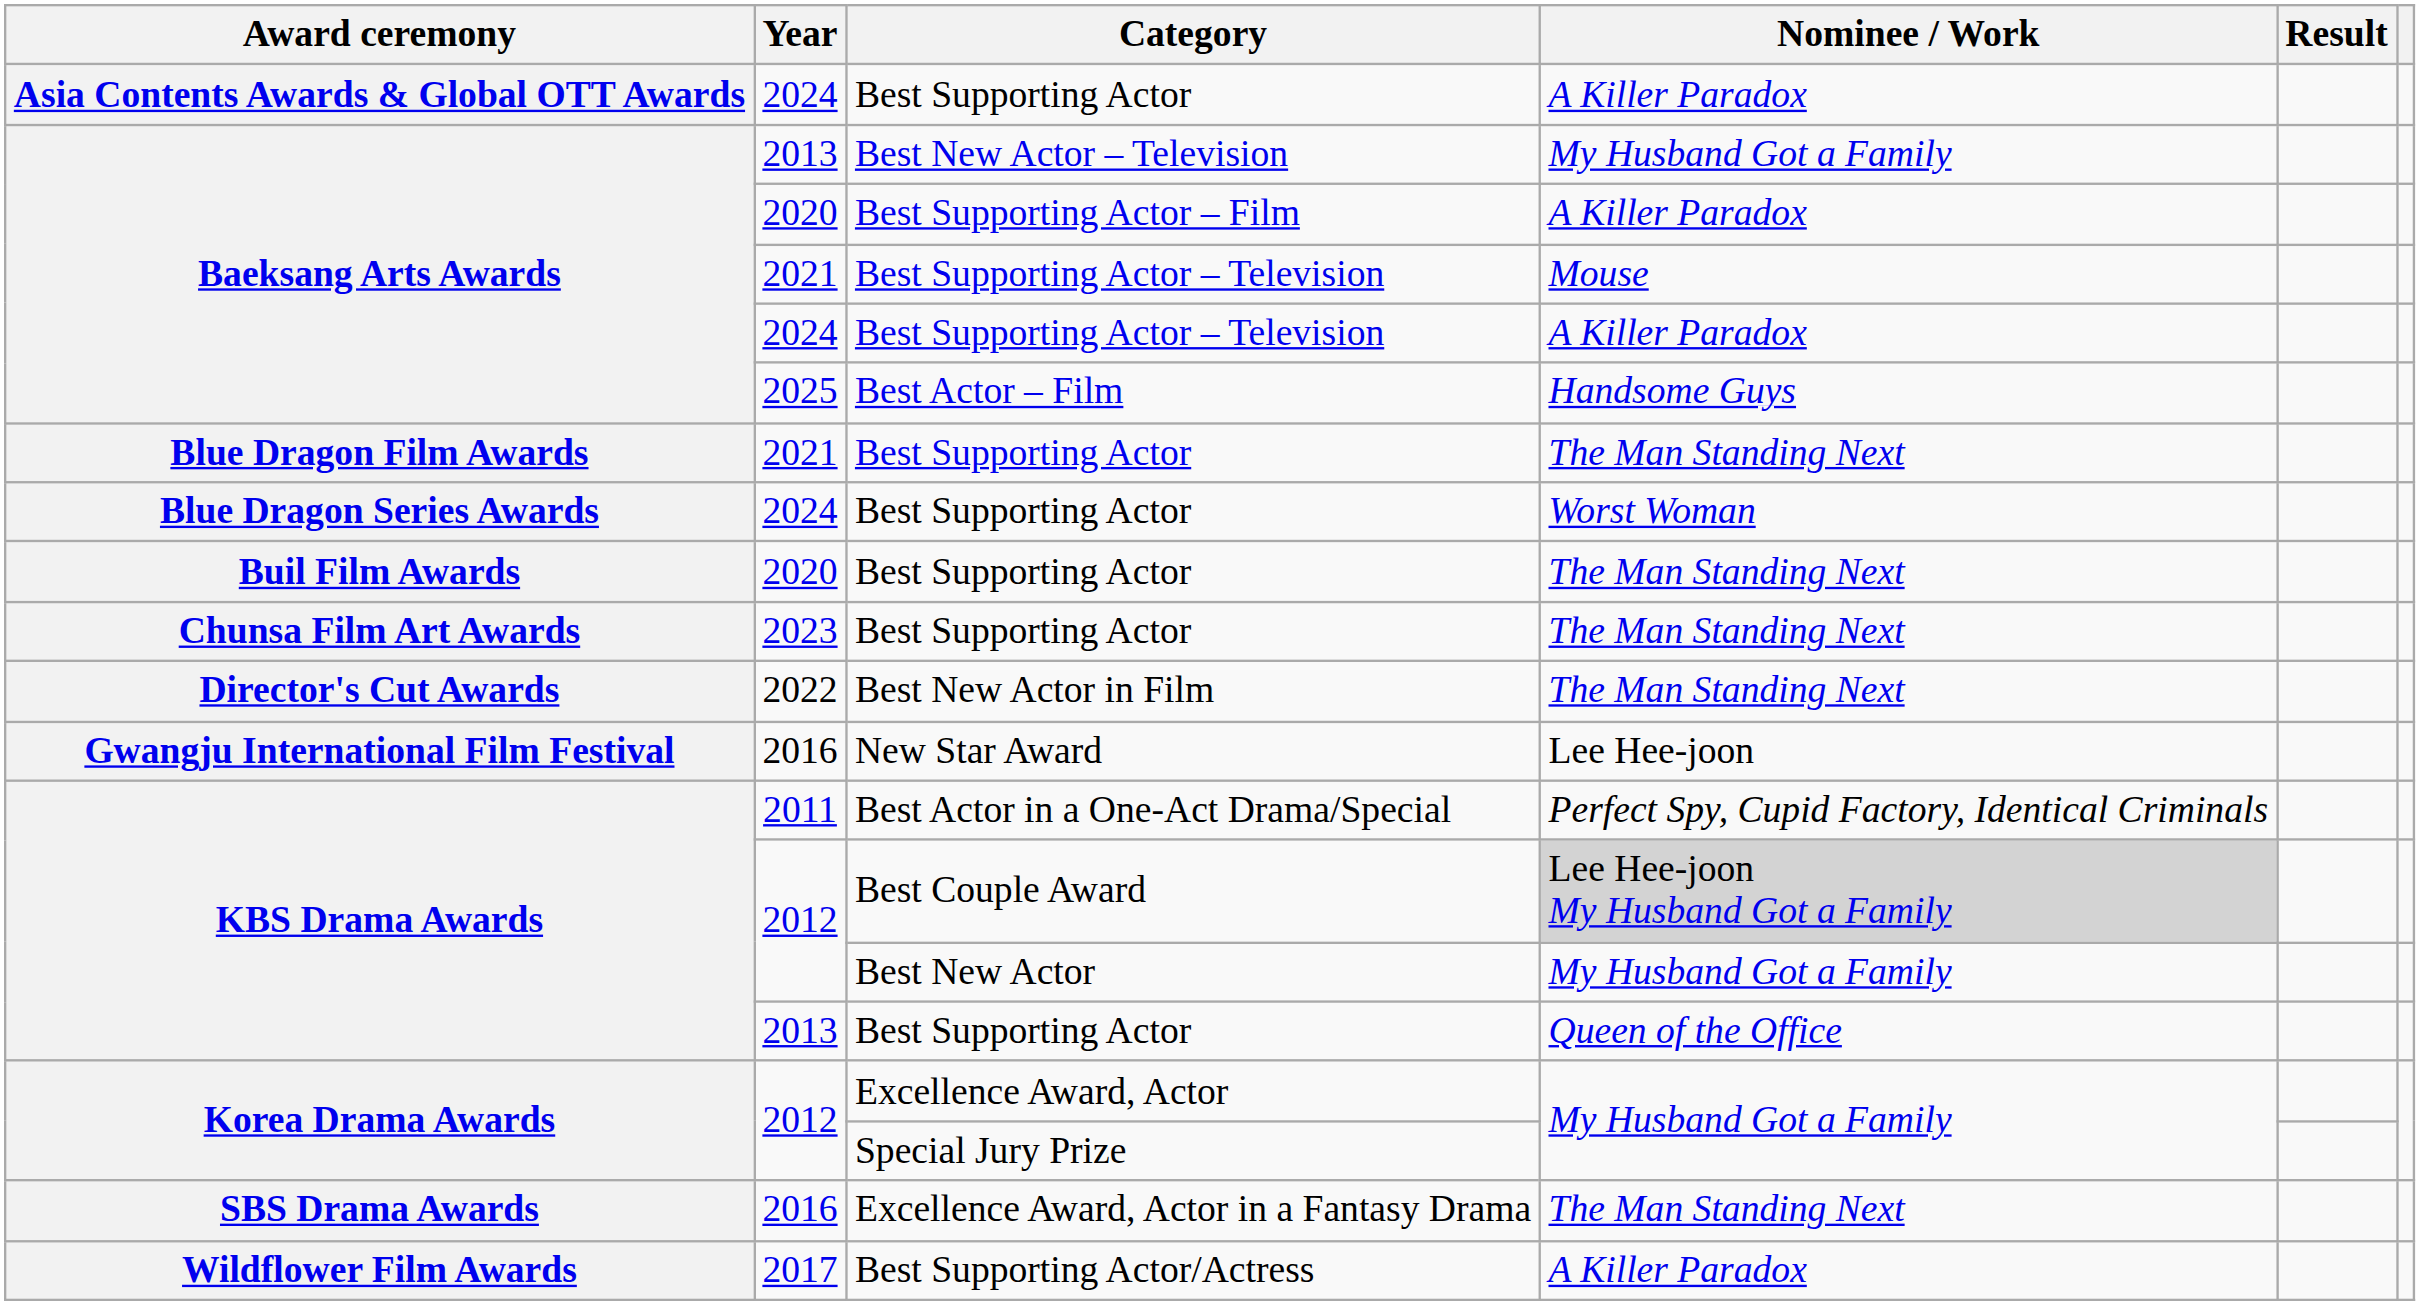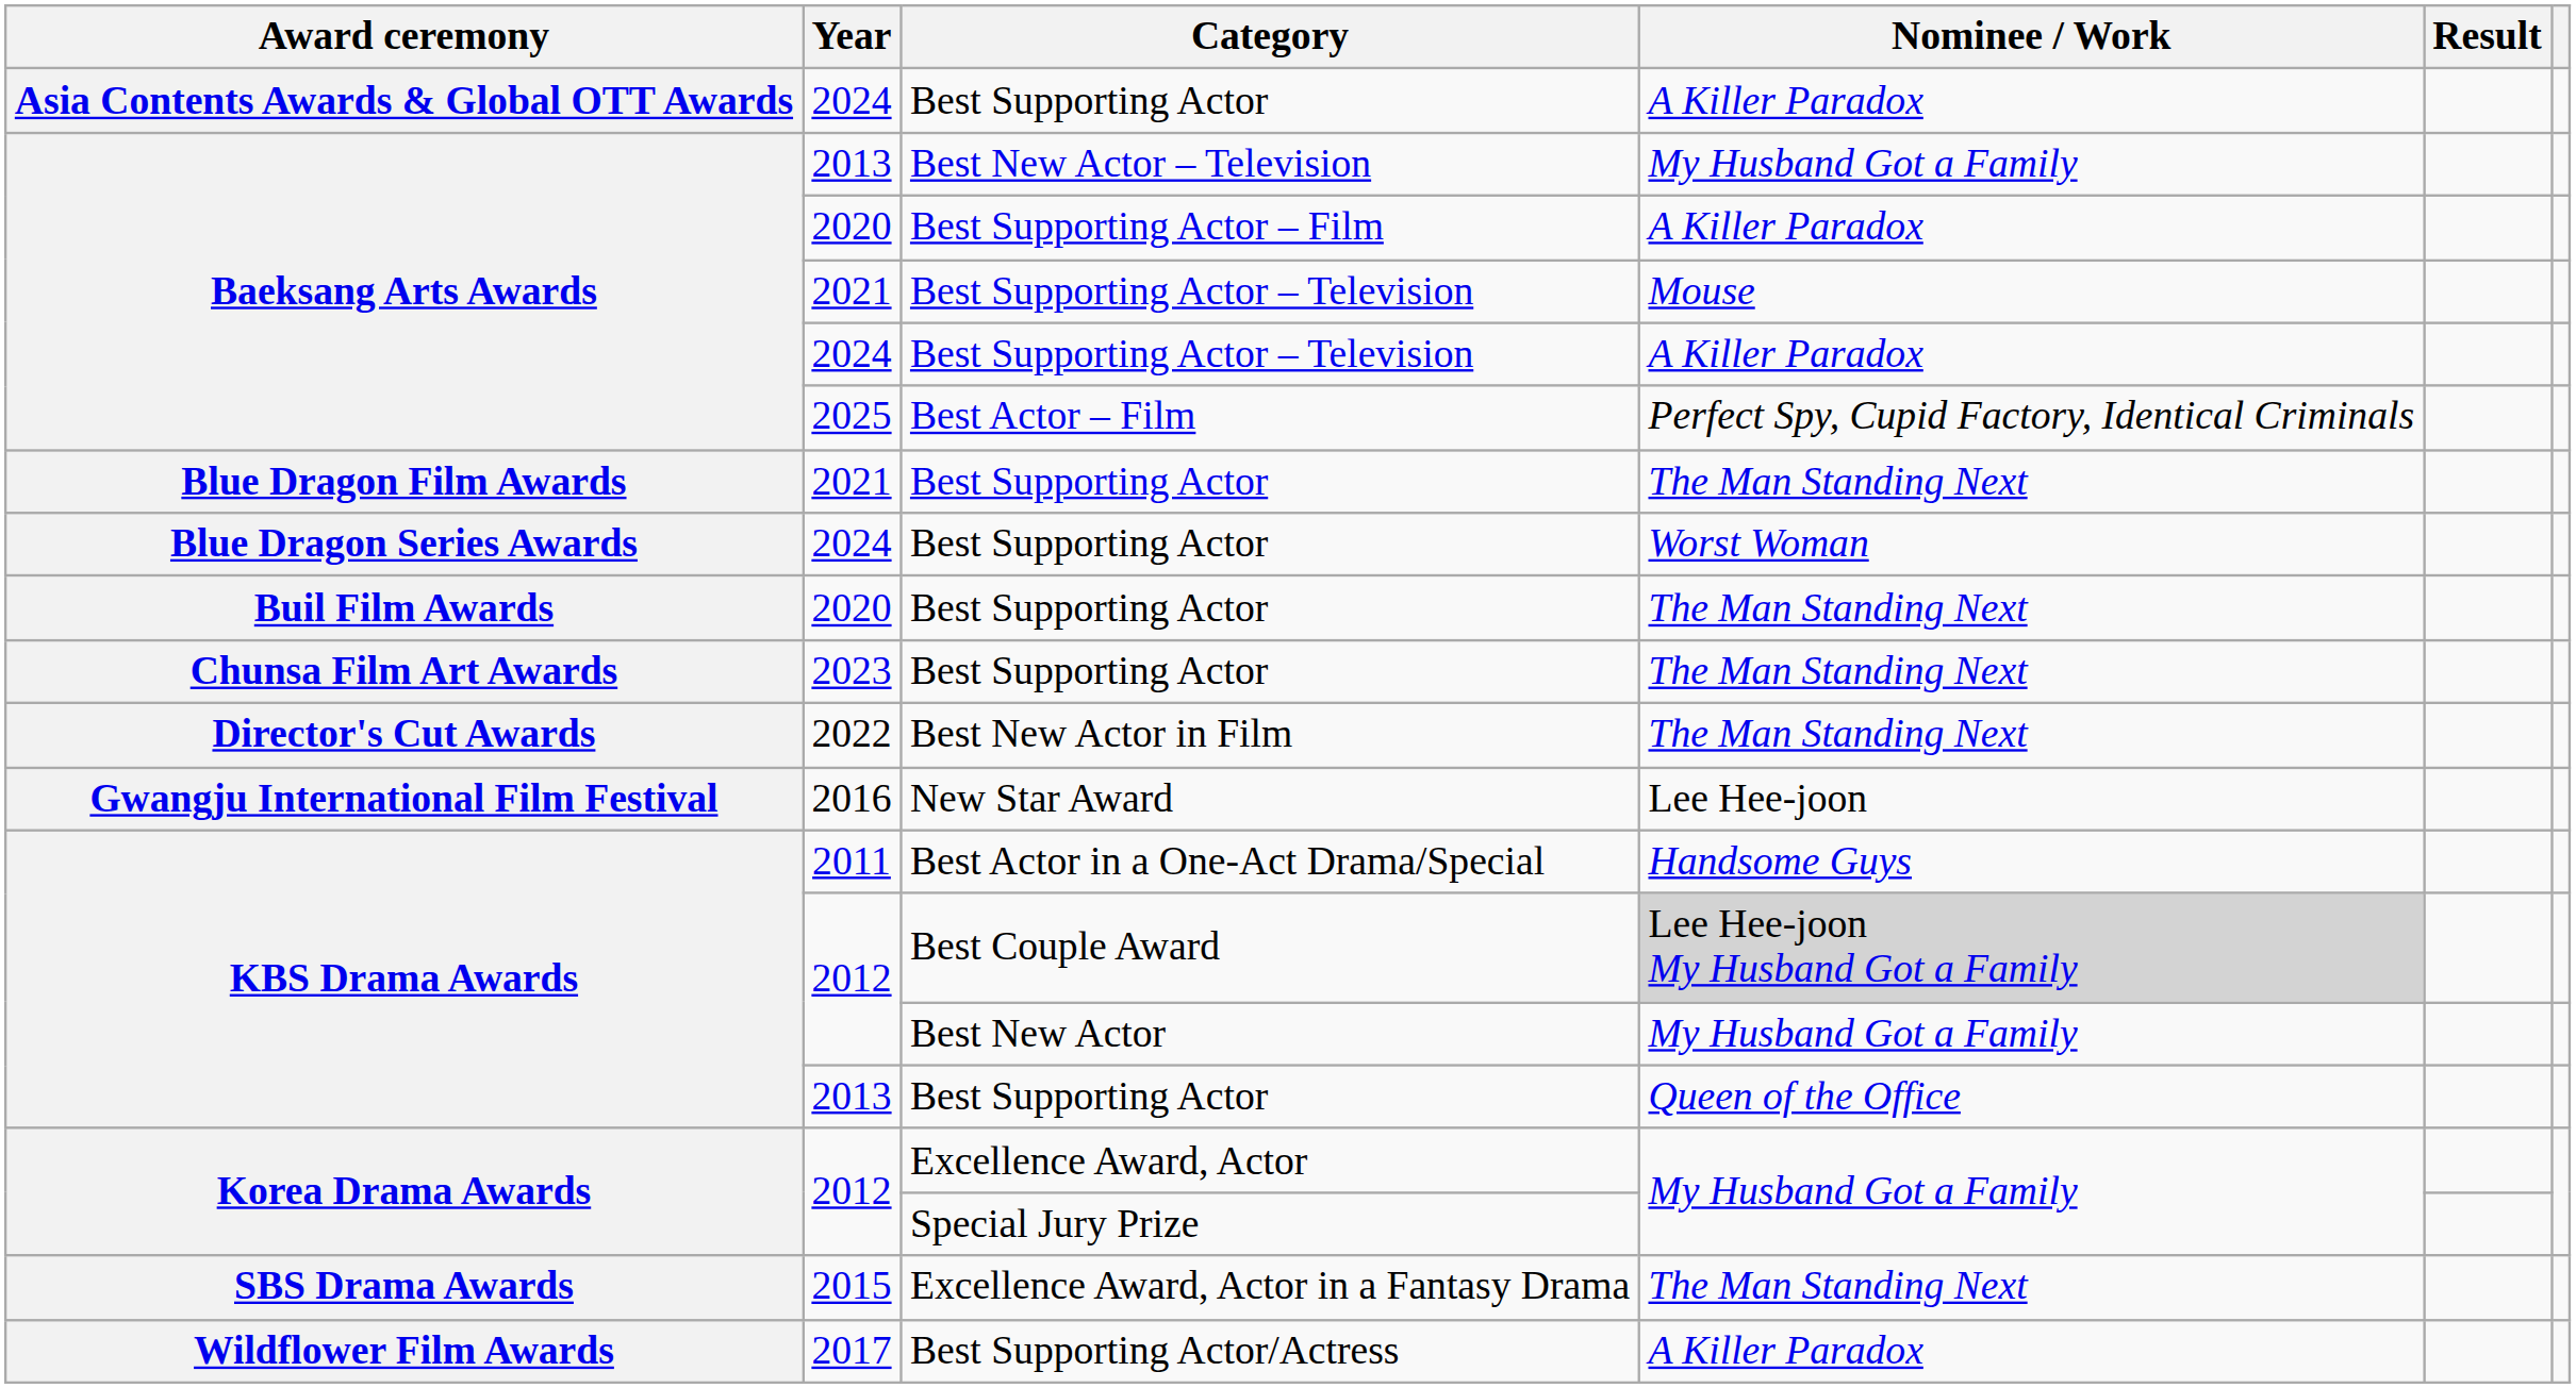 <table class="wikitable plainrowheaders sortable">
 <tr>
 <th scope="col">Award ceremony</th>
 <th scope="col">Year</th>
 <th scope="col">Category</th>
 <th scope="col">Nominee / Work</th>
 <th scope="col">Result</th>
 <th scope="col" class="unsortable"></th>
 </tr>
 <tr>
 <th scope="row"><a href='#'>Asia Contents Awards & Global OTT Awards</a></th>
 <td style="text-align:center"><a href='#'>2024</a></td>
 <td>Best Supporting Actor</td>
 <td><em><a href='#'>A Killer Paradox</a></em></td>
 <td></td>
 <td style="text-align:center"></td>
 </tr>
 <tr>
 <th scope="row" rowspan="5"><a href='#'>Baeksang Arts Awards</a></th>
 <td style="text-align:center"><a href='#'>2013</a></td>
 <td><a href='#'>Best New Actor – Television</a></td>
 <td><em><a href='#'>My Husband Got a Family</a></em></td>
 <td></td>
 <td style="text-align:center"></td>
 </tr>
 <tr>
 <td style="text-align:center"><a href='#'>2020</a></td>
 <td><a href='#'>Best Supporting Actor – Film</a></td>
 <td><em><a href='#'>A Killer Paradox</a></em></td>
 <td></td>
 <td></td>
 </tr>
 <tr>
 <td style="text-align:center"><a href='#'>2021</a></td>
 <td><a href='#'>Best Supporting Actor – Television</a></td>
 <td><em><a href='#'>Mouse</a></em></td>
 <td></td>
 <td style="text-align:center"></td>
 </tr>
 <tr>
 <td style="text-align:center"><a href='#'>2024</a></td>
 <td><a href='#'>Best Supporting Actor – Television</a></td>
 <td><em><a href='#'>A Killer Paradox</a></em></td>
 <td></td>
 <td style="text-align:center"></td>
 </tr>
 <tr>
 <td style="text-align:center"><a href='#'>2025</a></td>
 <td><a href='#'>Best Actor – Film</a></td>
-<td><em><a href='#'>Handsome Guys</a></em></td>
+<td><em>Perfect Spy, Cupid Factory, Identical Criminals</em></td>
 <td></td>
 <td style="text-align:center"></td>
 </tr>
 <tr>
 <th scope="row"><a href='#'>Blue Dragon Film Awards</a></th>
 <td style="text-align:center"><a href='#'>2021</a></td>
 <td><a href='#'>Best Supporting Actor</a></td>
 <td><em><a href='#'>The Man Standing Next</a></em></td>
 <td></td>
 <td style="text-align:center"></td>
 </tr>
 <tr>
 <th scope="row"><a href='#'>Blue Dragon Series Awards</a></th>
 <td style="text-align:center"><a href='#'>2024</a></td>
 <td>Best Supporting Actor</td>
 <td><em><a href='#'>Worst Woman</a></em></td>
 <td></td>
 <td style="text-align:center"></td>
 </tr>
 <tr>
 <th scope="row"><a href='#'>Buil Film Awards</a></th>
 <td style="text-align:center"><a href='#'>2020</a></td>
 <td>Best Supporting Actor</td>
 <td><em><a href='#'>The Man Standing Next</a></em></td>
 <td></td>
 <td></td>
 </tr>
 <tr>
 <th scope="row"><a href='#'>Chunsa Film Art Awards</a></th>
 <td style="text-align:center"><a href='#'>2023</a></td>
 <td>Best Supporting Actor</td>
 <td><em><a href='#'>The Man Standing Next</a></em></td>
 <td></td>
 <td></td>
 </tr>
 <tr>
 <th scope="row"><a href='#'>Director's Cut Awards</a></th>
 <td style="text-align:center">2022</td>
 <td>Best New Actor in Film</td>
 <td><em><a href='#'>The Man Standing Next</a></em></td>
 <td></td>
 <td style="text-align:center"></td>
 </tr>
 <tr>
 <th scope="row"><a href='#'>Gwangju International Film Festival</a></th>
 <td style="text-align:center">2016</td>
 <td>New Star Award</td>
 <td>Lee Hee-joon</td>
 <td></td>
 <td></td>
 </tr>
 <tr>
 <th scope="row" rowspan="4"><a href='#'>KBS Drama Awards</a></th>
 <td style="text-align:center"><a href='#'>2011</a></td>
 <td>Best Actor in a One-Act Drama/Special</td>
-<td><em>Perfect Spy, Cupid Factory, Identical Criminals</em></td>
+<td><em><a href='#'>Handsome Guys</a></em></td>
 <td></td>
 <td style="text-align:center"></td>
 </tr>
 <tr>
 <td style="text-align:center" rowspan="2"><a href='#'>2012</a></td>
 <td>Best Couple Award</td>
 <td style="background: lightgrey;">Lee Hee-joon <br><em><a href='#'>My Husband Got a Family</a></em></td>
 <td></td>
 <td style="text-align:center"></td>
 </tr>
 <tr>
 <td>Best New Actor</td>
 <td><em><a href='#'>My Husband Got a Family</a></em></td>
 <td></td>
 <td></td>
 </tr>
 <tr>
 <td style="text-align:center"><a href='#'>2013</a></td>
 <td>Best Supporting Actor</td>
 <td><em><a href='#'>Queen of the Office</a></em></td>
 <td></td>
 <td></td>
 </tr>
 <tr>
 <th scope="row" rowspan="2"><a href='#'>Korea Drama Awards</a></th>
 <td style="text-align:center" rowspan="2"><a href='#'>2012</a></td>
 <td>Excellence Award, Actor</td>
 <td rowspan="2"><em><a href='#'>My Husband Got a Family</a></em></td>
 <td></td>
 <td style="text-align:center" rowspan="2"></td>
 </tr>
 <tr>
 <td>Special Jury Prize</td>
 <td></td>
 </tr>
 <tr>
 <th scope="row"><a href='#'>SBS Drama Awards</a></th>
-<td style="text-align:center"><a href='#'>2016</a></td>
+<td style="text-align:center"><a href='#'>2015</a></td>
 <td>Excellence Award, Actor in a Fantasy Drama</td>
 <td><em><a href='#'>The Man Standing Next</a></em></td>
 <td></td>
 <td></td>
 </tr>
 <tr>
 <th scope="row"><a href='#'>Wildflower Film Awards</a></th>
 <td style="text-align:center"><a href='#'>2017</a></td>
 <td>Best Supporting Actor/Actress</td>
 <td><em><a href='#'>A Killer Paradox</a></em></td>
 <td></td>
 <td></td>
 </tr>
 <tr>
 </tr>
 </table>
